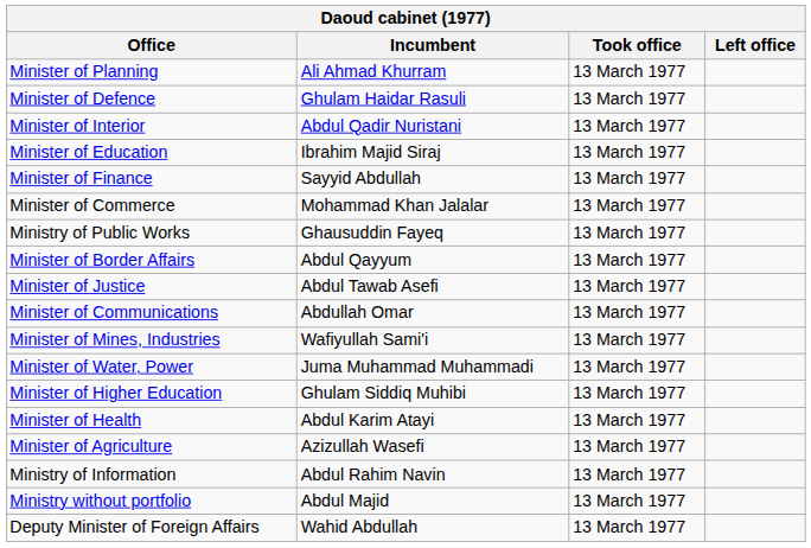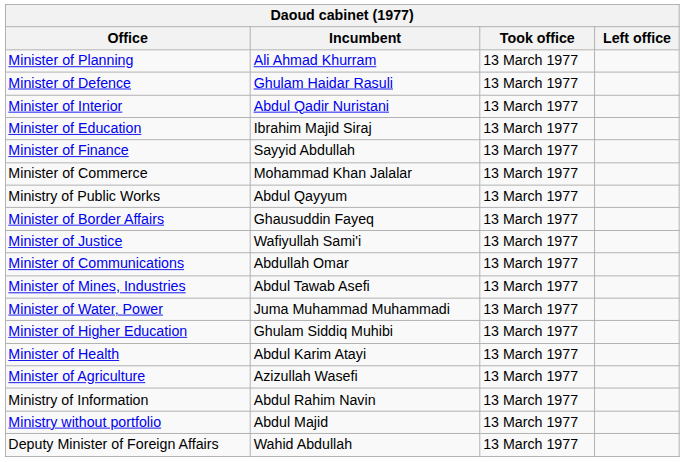 <table class="wikitable collapsible collapsed" width=60% style="float:right; margin:0 15px;">
 <tr>
 <th colspan="9" align="center">Daoud cabinet (1977)</th>
 </tr>
 <tr>
 <th>Office</th>
 <th>Incumbent</th>
 <th>Took office</th>
 <th>Left office</th>
 </tr>
 <tr>
 <td><a href='#'>Minister of Planning</a></td>
 <td><a href='#'>Ali Ahmad Khurram</a></td>
 <td>13 March 1977</td>
 <td></td>
 </tr>
 <tr>
 <td><a href='#'>Minister of Defence</a></td>
 <td><a href='#'>Ghulam Haidar Rasuli</a></td>
 <td>13 March 1977</td>
 <td></td>
 </tr>
 <tr>
 <td><a href='#'>Minister of Interior</a></td>
 <td><a href='#'>Abdul Qadir Nuristani</a></td>
 <td>13 March 1977</td>
 <td></td>
 </tr>
 <tr>
 <td><a href='#'>Minister of Education</a></td>
 <td>Ibrahim Majid Siraj</td>
 <td>13 March 1977</td>
 <td></td>
 </tr>
 <tr>
 <td><a href='#'>Minister of Finance</a></td>
 <td>Sayyid Abdullah</td>
 <td>13 March 1977</td>
 <td></td>
 </tr>
 <tr>
 <td>Minister of Commerce</td>
 <td>Mohammad Khan Jalalar</td>
 <td>13 March 1977</td>
 <td></td>
 </tr>
 <tr>
 <td>Ministry of Public Works</td>
+<td>Abdul Qayyum</td>
+<td>13 March 1977</td>
+<td></td>
+</tr>
+<tr>
+<td><a href='#'>Minister of Border Affairs</a></td>
 <td>Ghausuddin Fayeq</td>
 <td>13 March 1977</td>
 <td></td>
 </tr>
 <tr>
-<td><a href='#'>Minister of Border Affairs</a></td>
-<td>Abdul Qayyum</td>
-<td>13 March 1977</td>
-<td></td>
-</tr>
-<tr>
 <td><a href='#'>Minister of Justice</a></td>
-<td>Abdul Tawab Asefi</td>
+<td>Wafiyullah Sami'i</td>
 <td>13 March 1977</td>
 <td></td>
 </tr>
 <tr>
 <td><a href='#'>Minister of Communications</a></td>
 <td>Abdullah Omar</td>
 <td>13 March 1977</td>
 <td></td>
 </tr>
 <tr>
 <td><a href='#'>Minister of Mines, Industries</a></td>
-<td>Wafiyullah Sami'i</td>
+<td>Abdul Tawab Asefi</td>
 <td>13 March 1977</td>
 <td></td>
 </tr>
 <tr>
 <td><a href='#'>Minister of Water, Power</a></td>
 <td>Juma Muhammad Muhammadi</td>
 <td>13 March 1977</td>
 <td></td>
 </tr>
 <tr>
 <td><a href='#'>Minister of Higher Education</a></td>
 <td>Ghulam Siddiq Muhibi</td>
 <td>13 March 1977</td>
 <td></td>
 </tr>
 <tr>
 <td><a href='#'>Minister of Health</a></td>
 <td>Abdul Karim Atayi</td>
 <td>13 March 1977</td>
 <td></td>
 </tr>
 <tr>
 <td><a href='#'>Minister of Agriculture</a></td>
 <td>Azizullah Wasefi</td>
 <td>13 March 1977</td>
 <td></td>
 </tr>
 <tr>
 <td>Ministry of Information</td>
 <td>Abdul Rahim Navin</td>
 <td>13 March 1977</td>
 <td></td>
 </tr>
 <tr>
 <td><a href='#'>Ministry without portfolio</a></td>
 <td>Abdul Majid</td>
 <td>13 March 1977</td>
 <td></td>
 </tr>
 <tr>
 <td>Deputy Minister of Foreign Affairs</td>
 <td>Wahid Abdullah</td>
 <td>13 March 1977</td>
 <td></td>
 </tr>
 </table>
